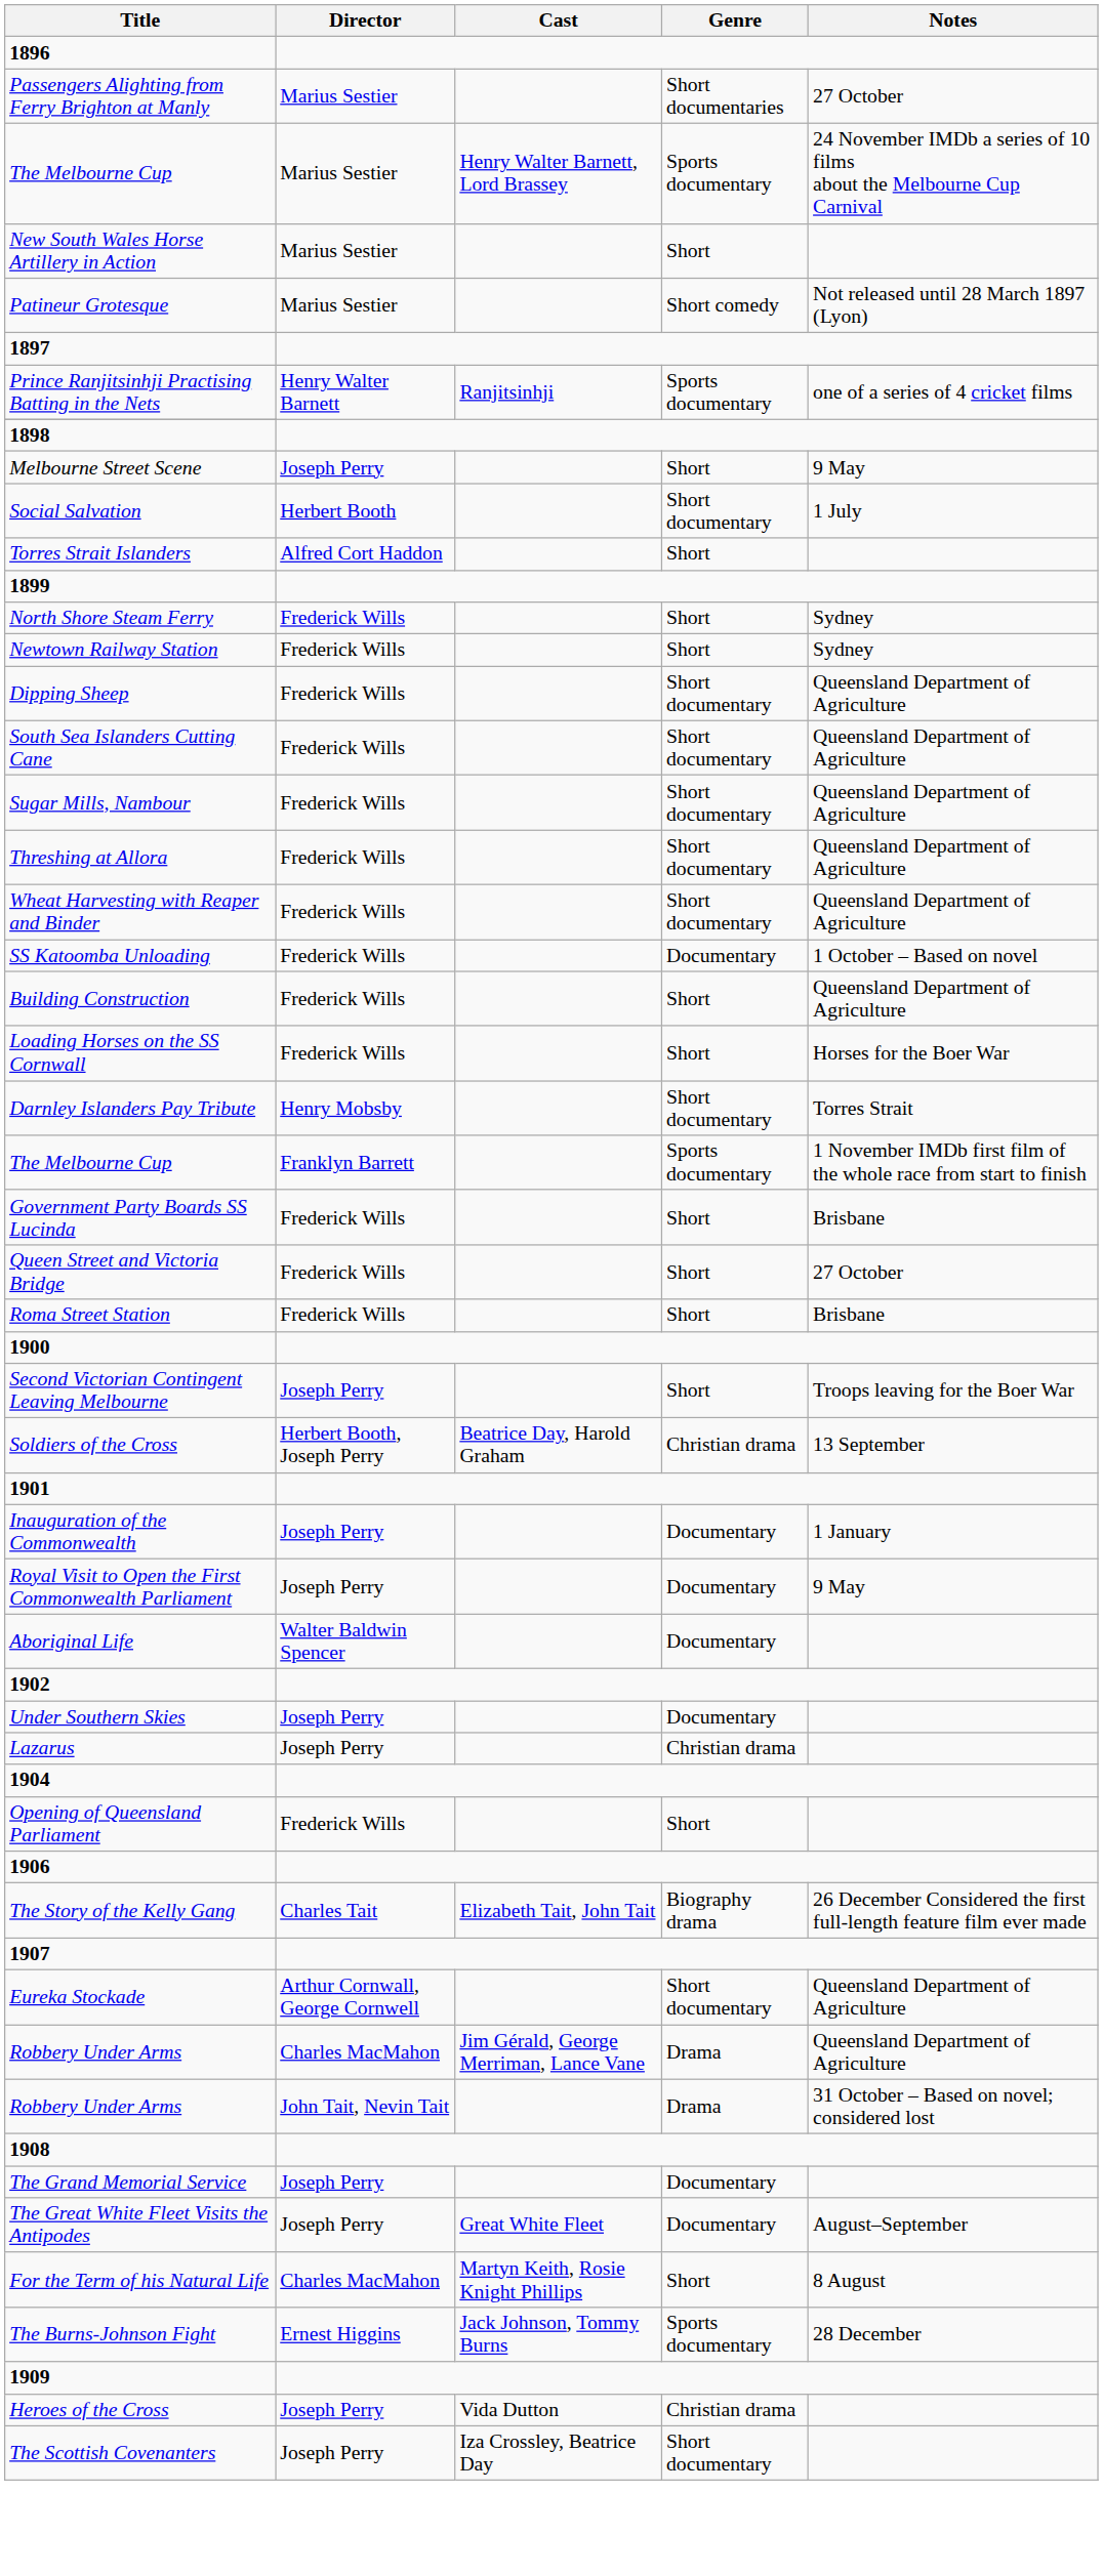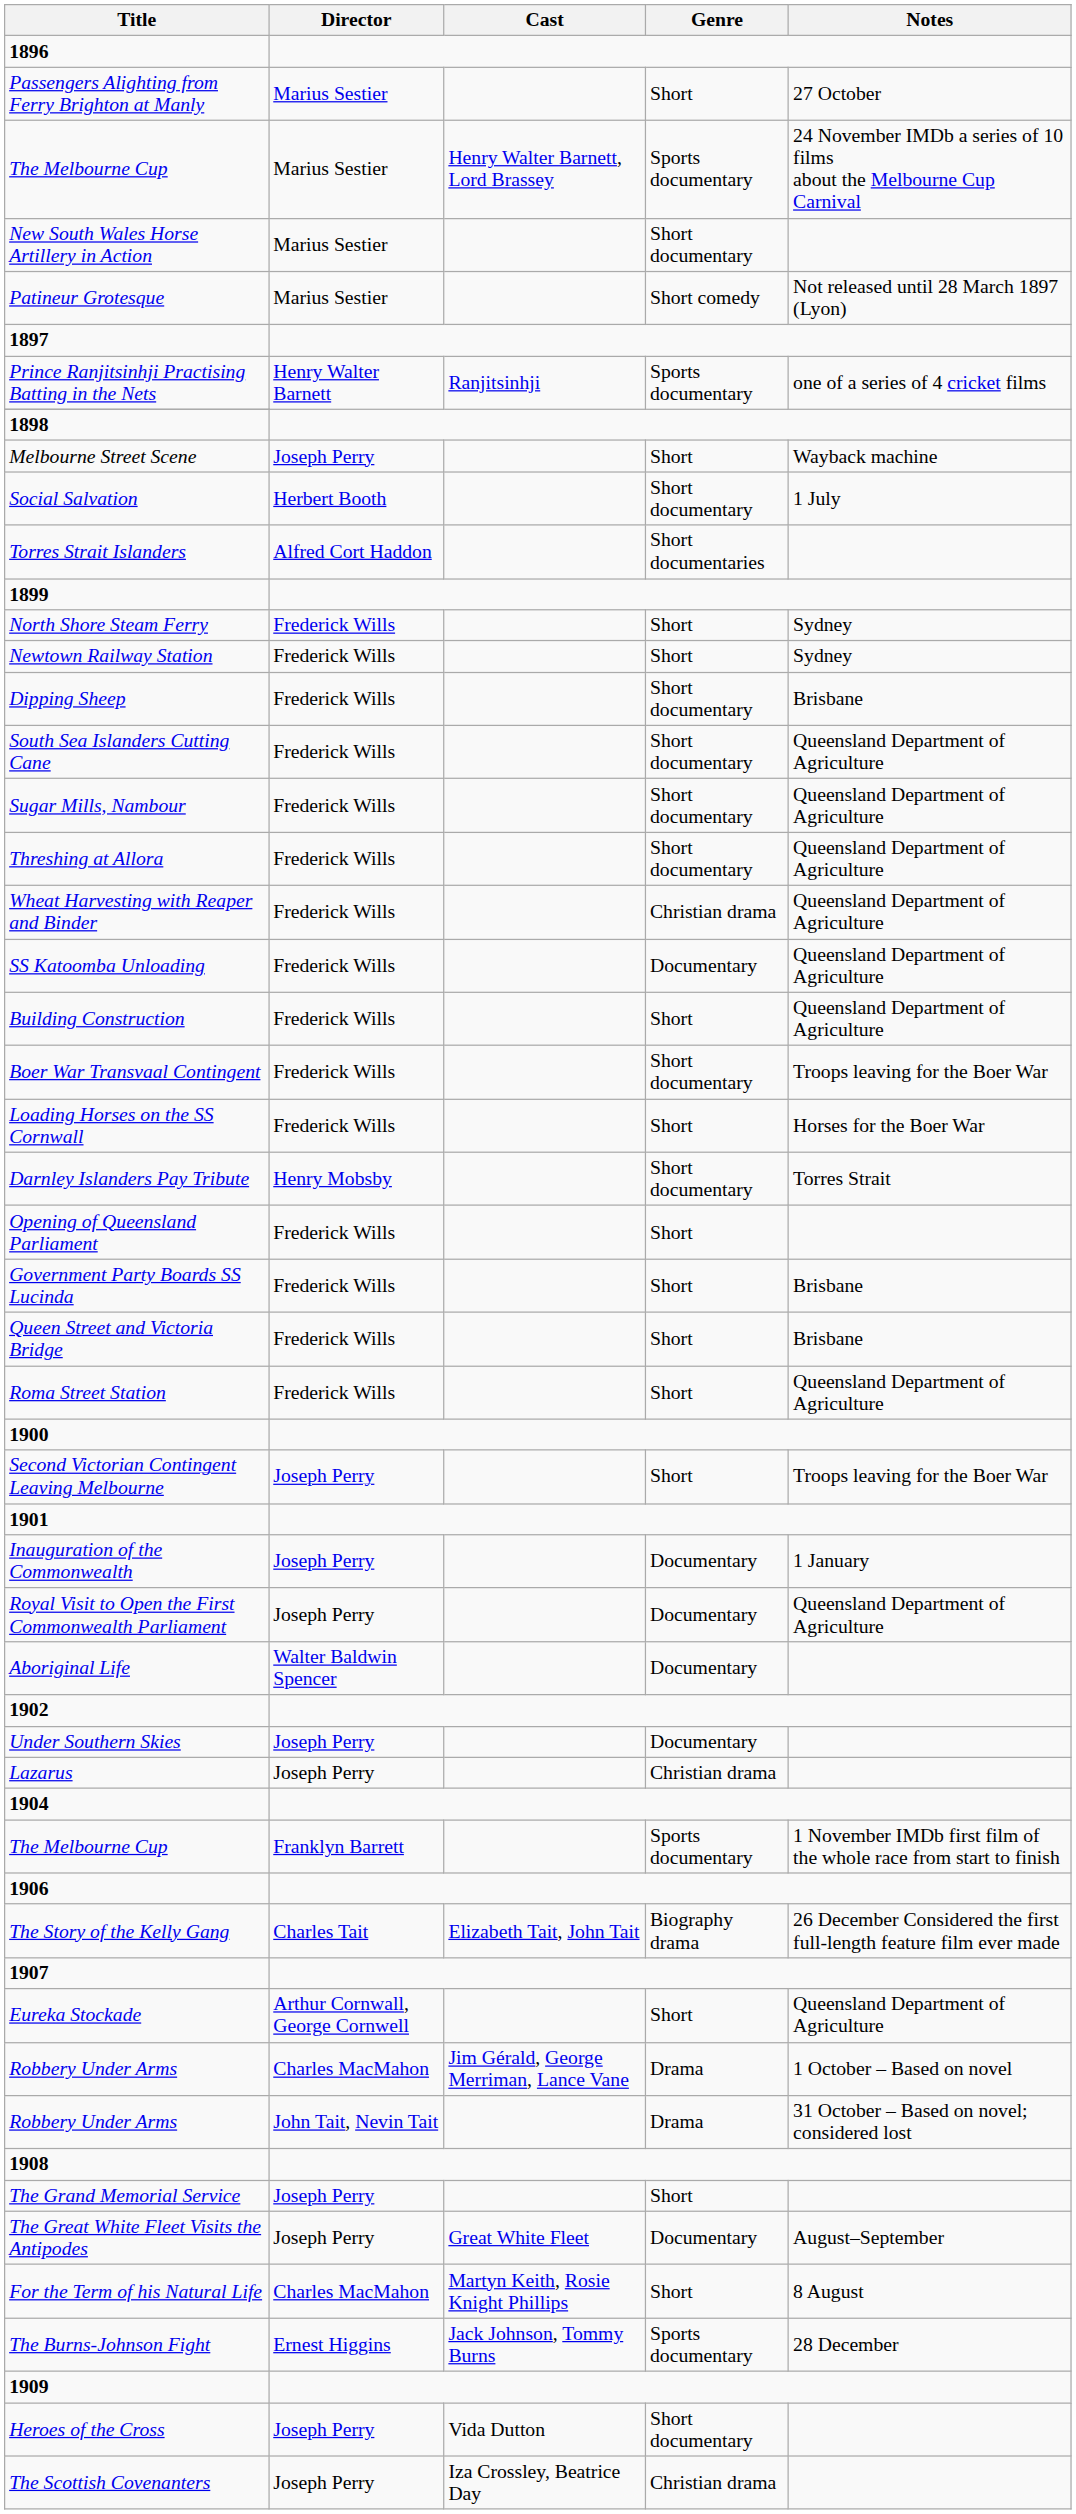 <table class="wikitable">
 <tr>
 <th>Title</th>
 <th>Director</th>
 <th>Cast</th>
 <th>Genre</th>
 <th>Notes</th>
 </tr>
 <tr>
 <td><strong>1896</strong></td>
 </tr>
 <tr>
 <td><em><a href='#'>Passengers Alighting from Ferry Brighton at Manly</a></em></td>
 <td><a href='#'>Marius Sestier</a></td>
 <td></td>
-<td>Short documentaries</td>
+<td>Short</td>
 <td>27 October </td>
 </tr>
 <tr>
 <td><em><a href='#'>The Melbourne Cup</a></em></td>
 <td>Marius Sestier</td>
 <td><a href='#'>Henry Walter Barnett</a>, <a href='#'>Lord Brassey</a></td>
 <td>Sports documentary</td>
 <td>24 November IMDb  a series of 10 films<br>about the <a href='#'>Melbourne Cup Carnival</a></td>
 </tr>
 <tr>
 <td><em><a href='#'>New South Wales Horse Artillery in Action</a></em></td>
 <td>Marius Sestier</td>
 <td></td>
-<td>Short</td>
+<td>Short documentary</td>
 <td></td>
 </tr>
 <tr>
 <td><em><a href='#'>Patineur Grotesque</a></em></td>
 <td>Marius Sestier</td>
 <td></td>
 <td>Short comedy</td>
 <td>Not released until 28 March 1897 (Lyon) </td>
 </tr>
 <tr>
 <td><strong>1897</strong></td>
 </tr>
 <tr>
 <td><em><a href='#'>Prince Ranjitsinhji Practising Batting in the Nets</a></em></td>
 <td><a href='#'>Henry Walter Barnett</a></td>
 <td><a href='#'>Ranjitsinhji</a></td>
 <td>Sports documentary</td>
 <td 9 October 1897> one of a series of 4 <a href='#'>cricket</a> films</td>
 </tr>
 <tr>
 </tr>
 <tr>
 <td><strong>1898</strong></td>
 </tr>
 <tr>
 <td><em>Melbourne Street Scene</em></td>
 <td><a href='#'>Joseph Perry</a></td>
 <td></td>
 <td>Short</td>
-<td>9 May </td>
+<td 9 October 1897> Wayback machine</td>
 </tr>
 <tr>
 <td><em><a href='#'>Social Salvation</a></em></td>
 <td><a href='#'>Herbert Booth</a></td>
 <td></td>
 <td>Short documentary</td>
 <td>1 July </td>
 </tr>
 <tr>
 <td><em><a href='#'>Torres Strait Islanders</a></em></td>
 <td><a href='#'>Alfred Cort Haddon</a></td>
 <td></td>
-<td>Short</td>
+<td>Short documentaries</td>
 <td></td>
 </tr>
 <tr>
 <td><strong>1899</strong></td>
 </tr>
 <tr>
 <td><em><a href='#'>North Shore Steam Ferry</a></em></td>
 <td><a href='#'>Frederick Wills</a></td>
 <td></td>
 <td>Short</td>
 <td>Sydney</td>
 </tr>
 <tr>
 <td><em><a href='#'>Newtown Railway Station</a></em></td>
 <td>Frederick Wills</td>
 <td></td>
 <td>Short</td>
 <td>Sydney</td>
 </tr>
 <tr>
 <td><em><a href='#'>Dipping Sheep</a></em></td>
 <td>Frederick Wills</td>
 <td></td>
 <td>Short documentary</td>
-<td>Queensland Department of Agriculture</td>
+<td>Brisbane</td>
 </tr>
 <tr>
 <td><em><a href='#'>South Sea Islanders Cutting Cane</a></em></td>
 <td>Frederick Wills</td>
 <td></td>
 <td>Short documentary</td>
 <td>Queensland Department of Agriculture</td>
 </tr>
 <tr>
 <td><em><a href='#'>Sugar Mills, Nambour</a></em></td>
 <td>Frederick Wills</td>
 <td></td>
 <td>Short documentary</td>
 <td>Queensland Department of Agriculture</td>
 </tr>
 <tr>
 <td><em><a href='#'>Threshing at Allora</a></em></td>
 <td>Frederick Wills</td>
 <td></td>
 <td>Short documentary</td>
 <td>Queensland Department of Agriculture</td>
 </tr>
 <tr>
 <td><em><a href='#'>Wheat Harvesting with Reaper and Binder</a></em></td>
 <td>Frederick Wills</td>
 <td></td>
-<td>Short documentary</td>
+<td>Christian drama</td>
 <td>Queensland Department of Agriculture</td>
 </tr>
 <tr>
 <td><em><a href='#'>SS Katoomba Unloading</a></em></td>
 <td>Frederick Wills</td>
 <td></td>
 <td>Documentary</td>
-<td>1 October – Based on novel </td>
+<td>Queensland Department of Agriculture</td>
 </tr>
 <tr>
 <td><em><a href='#'>Building Construction</a></em></td>
 <td>Frederick Wills</td>
 <td></td>
 <td>Short</td>
 <td>Queensland Department of Agriculture</td>
+</tr>
+<tr>
+<td><em><a href='#'>Boer War Transvaal Contingent</a></em></td>
+<td>Frederick Wills</td>
+<td></td>
+<td>Short documentary</td>
+<td>Troops leaving for the Boer War</td>
 </tr>
 <tr>
 <td><em><a href='#'>Loading Horses on the SS Cornwall</a></em></td>
 <td>Frederick Wills</td>
 <td></td>
 <td>Short</td>
 <td>Horses for the Boer War</td>
 </tr>
 <tr>
 <td><em><a href='#'>Darnley Islanders Pay Tribute</a></em></td>
 <td><a href='#'>Henry Mobsby</a></td>
 <td></td>
 <td>Short documentary</td>
 <td>Torres Strait</td>
 </tr>
 <tr>
-<td><em><a href='#'>The Melbourne Cup</a></em></td>
-<td><a href='#'>Franklyn Barrett</a></td>
+<td><em><a href='#'>Opening of Queensland Parliament</a></em></td>
+<td>Frederick Wills</td>
 <td></td>
-<td>Sports documentary</td>
-<td>1 November IMDb  first film of the whole race from start to finish</td>
+<td>Short</td>
+<td></td>
 </tr>
 <tr>
 <td><em><a href='#'>Government Party Boards SS Lucinda</a></em></td>
 <td>Frederick Wills</td>
 <td></td>
 <td>Short</td>
 <td>Brisbane</td>
 </tr>
 <tr>
 <td><em><a href='#'>Queen Street and Victoria Bridge</a></em></td>
 <td>Frederick Wills</td>
 <td></td>
 <td>Short</td>
-<td>27 October </td>
+<td>Brisbane</td>
 </tr>
 <tr>
 <td><em><a href='#'>Roma Street Station</a></em></td>
 <td>Frederick Wills</td>
 <td></td>
 <td>Short</td>
-<td>Brisbane</td>
+<td>Queensland Department of Agriculture</td>
 </tr>
 <tr>
 <td><strong>1900</strong></td>
 </tr>
 <tr>
 <td><em><a href='#'>Second Victorian Contingent Leaving Melbourne</a></em></td>
 <td><a href='#'>Joseph Perry</a></td>
 <td></td>
 <td>Short</td>
 <td>Troops leaving for the Boer War</td>
-</tr>
-<tr>
-<td><em><a href='#'>Soldiers of the Cross</a></em></td>
-<td><a href='#'>Herbert Booth</a>, Joseph Perry</td>
-<td><a href='#'>Beatrice Day</a>, Harold Graham</td>
-<td>Christian drama</td>
-<td>13 September </td>
 </tr>
 <tr>
 <td><strong>1901</strong></td>
 </tr>
 <tr>
 <td><em><a href='#'>Inauguration of the Commonwealth</a></em></td>
 <td><a href='#'>Joseph Perry</a></td>
 <td></td>
 <td>Documentary</td>
 <td>1 January </td>
 </tr>
 <tr>
 <td><em><a href='#'>Royal Visit to Open the First Commonwealth Parliament</a></em></td>
 <td>Joseph Perry</td>
 <td></td>
 <td>Documentary</td>
-<td>9 May </td>
+<td>Queensland Department of Agriculture</td>
 </tr>
 <tr>
 <td><em><a href='#'>Aboriginal Life</a></em></td>
 <td><a href='#'>Walter Baldwin Spencer</a></td>
 <td></td>
 <td>Documentary</td>
 <td></td>
 </tr>
 <tr>
 <td><strong>1902</strong></td>
 </tr>
 <tr>
 <td><em><a href='#'>Under Southern Skies</a></em></td>
 <td><a href='#'>Joseph Perry</a></td>
 <td></td>
 <td>Documentary</td>
 <td></td>
 </tr>
 <tr>
 <td><em><a href='#'>Lazarus</a></em></td>
 <td>Joseph Perry</td>
 <td></td>
 <td>Christian drama</td>
 <td></td>
 </tr>
 <tr>
 <td><strong>1904</strong></td>
 </tr>
 <tr>
-<td><em><a href='#'>Opening of Queensland Parliament</a></em></td>
-<td>Frederick Wills</td>
+<td><em><a href='#'>The Melbourne Cup</a></em></td>
+<td><a href='#'>Franklyn Barrett</a></td>
 <td></td>
-<td>Short</td>
-<td></td>
+<td>Sports documentary</td>
+<td>1 November IMDb  first film of the whole race from start to finish</td>
 </tr>
 <tr>
 <td><strong>1906</strong></td>
 </tr>
 <tr>
 <td><em><a href='#'>The Story of the Kelly Gang</a></em></td>
 <td><a href='#'>Charles Tait</a></td>
 <td><a href='#'>Elizabeth Tait</a>, <a href='#'>John Tait</a></td>
 <td>Biography drama</td>
 <td>26 December Considered the first full-length feature film ever made </td>
 </tr>
 <tr>
 <td><strong>1907</strong></td>
 </tr>
 <tr>
 <td><em><a href='#'>Eureka Stockade</a></em></td>
 <td><a href='#'>Arthur Cornwall</a>, <a href='#'>George Cornwell</a></td>
 <td></td>
-<td>Short documentary</td>
+<td>Short</td>
 <td>Queensland Department of Agriculture</td>
 </tr>
 <tr>
 <td><em><a href='#'>Robbery Under Arms</a></em></td>
 <td><a href='#'>Charles MacMahon</a></td>
 <td><a href='#'>Jim Gérald</a>, <a href='#'>George Merriman</a>, <a href='#'>Lance Vane</a></td>
 <td>Drama</td>
-<td>Queensland Department of Agriculture</td>
+<td>1 October – Based on novel </td>
 </tr>
 <tr>
 <td><em><a href='#'>Robbery Under Arms</a></em></td>
 <td><a href='#'>John Tait</a>, <a href='#'>Nevin Tait</a></td>
 <td></td>
 <td>Drama</td>
 <td>31 October – Based on novel; considered lost</td>
 </tr>
 <tr>
 <td><strong>1908</strong></td>
 </tr>
 <tr>
 <td><em><a href='#'>The Grand Memorial Service</a></em></td>
 <td><a href='#'>Joseph Perry</a></td>
 <td></td>
-<td>Documentary</td>
+<td>Short</td>
 <td></td>
 </tr>
 <tr>
 <td><em><a href='#'>The Great White Fleet Visits the Antipodes</a></em></td>
 <td>Joseph Perry</td>
 <td><a href='#'>Great White Fleet</a></td>
 <td>Documentary</td>
 <td>August–September  </td>
 </tr>
 <tr>
 <td><em><a href='#'>For the Term  of his Natural Life</a></em></td>
 <td><a href='#'>Charles MacMahon</a></td>
 <td><a href='#'>Martyn Keith</a>, <a href='#'>Rosie Knight Phillips</a></td>
 <td>Short</td>
 <td>8 August  </td>
 </tr>
 <tr>
 <td><em><a href='#'>The Burns-Johnson Fight</a></em></td>
 <td><a href='#'>Ernest Higgins</a></td>
 <td><a href='#'>Jack Johnson</a>, <a href='#'>Tommy Burns</a></td>
 <td>Sports documentary</td>
 <td>28 December  </td>
 </tr>
 <tr>
 <td><strong>1909</strong></td>
 </tr>
 <tr>
 <td><em><a href='#'>Heroes of the Cross</a></em></td>
 <td><a href='#'>Joseph Perry</a></td>
 <td>Vida Dutton</td>
-<td>Christian drama</td>
+<td>Short documentary</td>
 <td></td>
 </tr>
 <tr>
 <td><em><a href='#'>The Scottish Covenanters</a></em></td>
 <td>Joseph Perry</td>
 <td>Iza Crossley, Beatrice Day</td>
-<td>Short documentary</td>
+<td>Christian drama</td>
 <td></td>
 </tr>
 </table>
